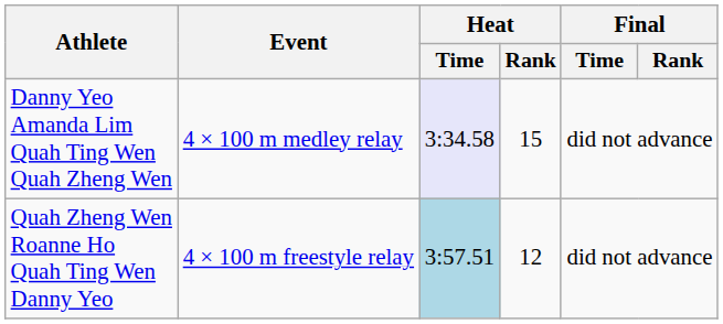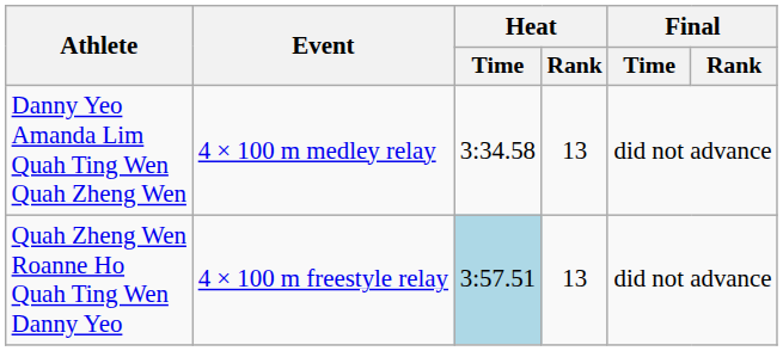 <table class=wikitable style="font-size:90%">
 <tr>
 <th rowspan="2">Athlete</th>
 <th rowspan="2">Event</th>
 <th colspan="2">Heat</th>
 <th colspan="2">Final</th>
 </tr>
 <tr style="font-size:95%">
 <th>Time</th>
 <th>Rank</th>
 <th>Time</th>
 <th>Rank</th>
 </tr>
 <tr align=center>
 <td align=left><a href='#'>Danny Yeo</a><br><a href='#'>Amanda Lim</a><br><a href='#'>Quah Ting Wen</a><br><a href='#'>Quah Zheng Wen</a></td>
 <td align=left><a href='#'>4 × 100 m medley relay</a></td>
-<td style="background: lavender;">3:34.58</td>
-<td>15</td>
+<td>3:34.58</td>
+<td>13</td>
 <td colspan=2>did not advance</td>
 </tr>
 <tr align=center>
 <td align=left><a href='#'>Quah Zheng Wen</a><br><a href='#'>Roanne Ho</a><br><a href='#'>Quah Ting Wen</a><br><a href='#'>Danny Yeo</a></td>
 <td align=left><a href='#'>4 × 100 m freestyle relay</a></td>
 <td style="background: lightblue;">3:57.51</td>
-<td>12</td>
+<td>13</td>
 <td colspan=2>did not advance</td>
 </tr>
 </table>
